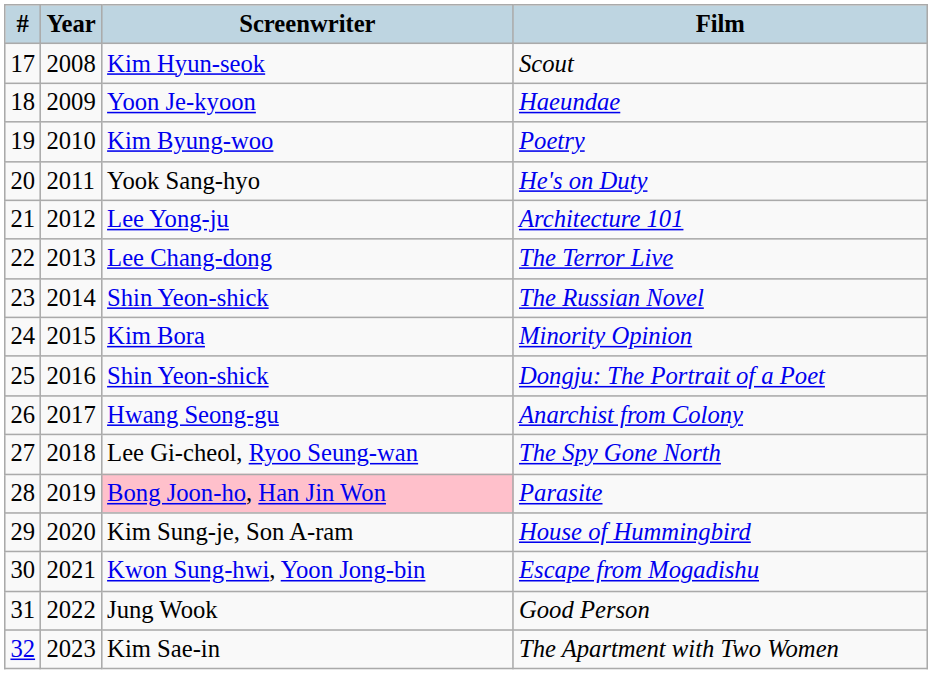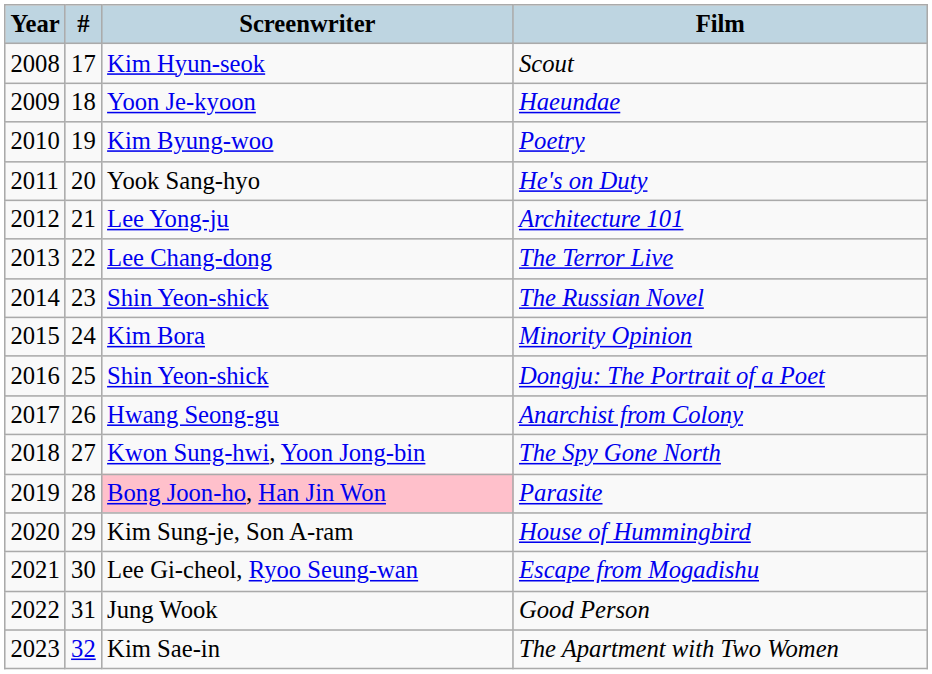 <table class="wikitable" style="width:600px">
 <tr>
+<th style="background:#BED5E1; width:10px">Year</th>
 <th style="background:#BED5E1; width:10px">#</th>
-<th style="background:#BED5E1; width:10px">Year</th>
 <th style="background:#BED5E1;">Screenwriter</th>
 <th style="background:#BED5E1;">Film</th>
 </tr>
 <tr>
+<td>2008</td>
 <td>17</td>
-<td>2008</td>
 <td><a href='#'>Kim Hyun-seok</a></td>
 <td><em>Scout</em></td>
 </tr>
 <tr>
+<td>2009</td>
 <td>18</td>
-<td>2009</td>
 <td><a href='#'>Yoon Je-kyoon</a></td>
 <td><em><a href='#'>Haeundae</a></em></td>
 </tr>
 <tr>
+<td>2010</td>
 <td>19</td>
-<td>2010</td>
 <td><a href='#'>Kim Byung-woo</a></td>
 <td><em><a href='#'>Poetry</a></em></td>
 </tr>
 <tr>
+<td>2011</td>
 <td>20</td>
-<td>2011</td>
 <td>Yook Sang-hyo</td>
 <td><em><a href='#'>He's on Duty</a></em></td>
 </tr>
 <tr>
+<td>2012</td>
 <td>21</td>
-<td>2012</td>
 <td><a href='#'>Lee Yong-ju</a></td>
 <td><em><a href='#'>Architecture 101</a></em></td>
 </tr>
 <tr>
+<td>2013</td>
 <td>22</td>
-<td>2013</td>
 <td><a href='#'>Lee Chang-dong</a></td>
 <td><em><a href='#'>The Terror Live</a></em></td>
 </tr>
 <tr>
+<td>2014</td>
 <td>23</td>
-<td>2014</td>
 <td><a href='#'>Shin Yeon-shick</a></td>
 <td><em><a href='#'>The Russian Novel</a></em></td>
 </tr>
 <tr>
+<td>2015</td>
 <td>24</td>
-<td>2015</td>
 <td><a href='#'>Kim Bora</a></td>
 <td><em><a href='#'>Minority Opinion</a></em></td>
 </tr>
 <tr>
+<td>2016</td>
 <td>25</td>
-<td>2016</td>
 <td><a href='#'>Shin Yeon-shick</a></td>
 <td><em><a href='#'>Dongju: The Portrait of a Poet</a></em></td>
 </tr>
 <tr>
+<td>2017</td>
 <td>26</td>
-<td>2017</td>
 <td><a href='#'>Hwang Seong-gu</a></td>
 <td><em><a href='#'>Anarchist from Colony</a></em></td>
 </tr>
 <tr>
+<td>2018</td>
 <td>27</td>
-<td>2018</td>
-<td>Lee Gi-cheol, <a href='#'>Ryoo Seung-wan</a></td>
+<td><a href='#'>Kwon Sung-hwi</a>, <a href='#'>Yoon Jong-bin</a></td>
 <td><em><a href='#'>The Spy Gone North</a></em></td>
 </tr>
 <tr>
+<td>2019</td>
 <td>28</td>
-<td>2019</td>
 <td style="background: pink;"><a href='#'>Bong Joon-ho</a>, <a href='#'>Han Jin Won</a></td>
 <td><em><a href='#'>Parasite</a></em></td>
 </tr>
 <tr>
+<td>2020</td>
 <td>29</td>
-<td>2020</td>
 <td>Kim Sung-je, Son A-ram</td>
 <td><em><a href='#'>House of Hummingbird</a></em></td>
 </tr>
 <tr>
+<td>2021</td>
 <td>30</td>
-<td>2021</td>
-<td><a href='#'>Kwon Sung-hwi</a>, <a href='#'>Yoon Jong-bin</a></td>
+<td>Lee Gi-cheol, <a href='#'>Ryoo Seung-wan</a></td>
 <td><em><a href='#'>Escape from Mogadishu</a></em></td>
 </tr>
 <tr>
+<td>2022</td>
 <td>31</td>
-<td>2022</td>
 <td>Jung Wook</td>
 <td><em>Good Person</em></td>
 </tr>
 <tr>
+<td>2023</td>
 <td><a href='#'>32</a></td>
-<td>2023</td>
 <td>Kim Sae-in</td>
 <td><em>The Apartment with Two Women</em></td>
 </tr>
 </table>
